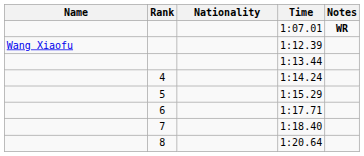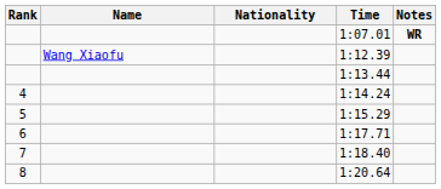 <table class="wikitable sortable" style="text-align:center">
 <tr>
+<th>Rank</th>
 <th style="width:180px">Name</th>
-<th>Rank</th>
 <th style="width:125px">Nationality</th>
 <th>Time</th>
 <th>Notes</th>
 </tr>
 <tr>
+<td></td>
 <td style="text-align:left;"></td>
-<td></td>
 <td style="text-align:left;"></td>
 <td>1:07.01</td>
 <td><strong>WR</strong></td>
 </tr>
 <tr>
+<td></td>
 <td style="text-align:left;"><a href='#'>Wang Xiaofu</a></td>
-<td></td>
 <td style="text-align:left;"></td>
 <td>1:12.39</td>
 <td></td>
 </tr>
 <tr>
+<td></td>
 <td style="text-align:left;"></td>
-<td></td>
 <td style="text-align:left;"></td>
 <td>1:13.44</td>
 <td></td>
 </tr>
 <tr>
+<td>4</td>
 <td style="text-align:left;"></td>
-<td>4</td>
 <td style="text-align:left;"></td>
 <td>1:14.24</td>
 <td></td>
 </tr>
 <tr>
+<td>5</td>
 <td style="text-align:left;"></td>
-<td>5</td>
 <td style="text-align:left;"></td>
 <td>1:15.29</td>
 <td></td>
 </tr>
 <tr>
+<td>6</td>
 <td style="text-align:left;"></td>
-<td>6</td>
 <td style="text-align:left;"></td>
 <td>1:17.71</td>
 <td></td>
 </tr>
 <tr>
+<td>7</td>
 <td style="text-align:left;"></td>
-<td>7</td>
 <td style="text-align:left;"></td>
 <td>1:18.40</td>
 <td></td>
 </tr>
 <tr>
+<td>8</td>
 <td style="text-align:left;"></td>
-<td>8</td>
 <td style="text-align:left;"></td>
 <td>1:20.64</td>
 <td></td>
 </tr>
 </table>
